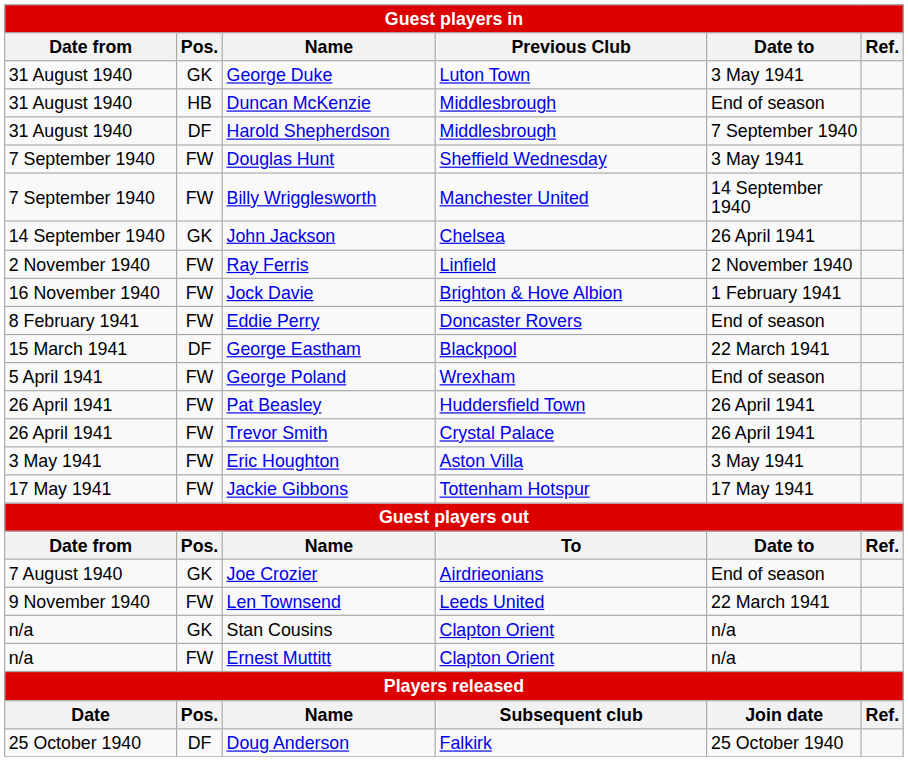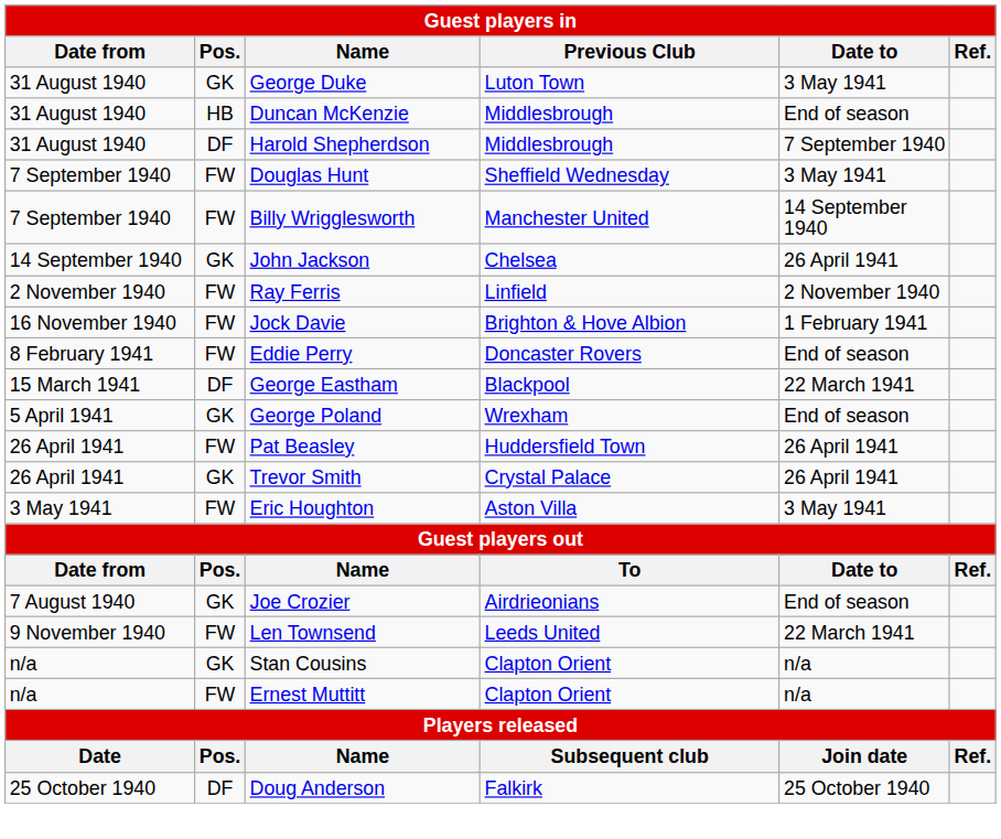 <table style="font-size:95%;" class="wikitable">
 <tr>
 <th style="background:#d00; color:white; text-align:center;" colspan="6">Guest players in</th>
 </tr>
 <tr>
 <th style="width:140px;">Date from</th>
 <th style="width:25px;">Pos.</th>
 <th style="width:175px;">Name</th>
 <th style="width:225px;">Previous Club</th>
 <th style="width:125px;">Date to</th>
 <th style="width:25px;">Ref.</th>
 </tr>
 <tr>
 <td>31 August 1940</td>
 <td style="text-align:center;">GK</td>
 <td> <a href='#'>George Duke</a></td>
 <td> <a href='#'>Luton Town</a></td>
 <td>3 May 1941</td>
 <td></td>
 </tr>
 <tr>
 <td>31 August 1940</td>
 <td style="text-align:center;">HB</td>
 <td> <a href='#'>Duncan McKenzie</a></td>
 <td> <a href='#'>Middlesbrough</a></td>
 <td>End of season</td>
 <td></td>
 </tr>
 <tr>
 <td>31 August 1940</td>
 <td style="text-align:center;">DF</td>
 <td> <a href='#'>Harold Shepherdson</a></td>
 <td> <a href='#'>Middlesbrough</a></td>
 <td>7 September 1940</td>
 <td></td>
 </tr>
 <tr>
 <td>7 September 1940</td>
 <td style="text-align:center;">FW</td>
 <td> <a href='#'>Douglas Hunt</a></td>
 <td> <a href='#'>Sheffield Wednesday</a></td>
 <td>3 May 1941</td>
 <td></td>
 </tr>
 <tr>
 <td>7 September 1940</td>
 <td style="text-align:center;">FW</td>
 <td> <a href='#'>Billy Wrigglesworth</a></td>
 <td> <a href='#'>Manchester United</a></td>
 <td>14 September 1940</td>
 <td></td>
 </tr>
 <tr>
 <td>14 September 1940</td>
 <td style="text-align:center;">GK</td>
 <td> <a href='#'>John Jackson</a></td>
 <td> <a href='#'>Chelsea</a></td>
 <td>26 April 1941</td>
 <td></td>
 </tr>
 <tr>
 <td>2 November 1940</td>
 <td style="text-align:center;">FW</td>
 <td> <a href='#'>Ray Ferris</a></td>
 <td> <a href='#'>Linfield</a></td>
 <td>2 November 1940</td>
 <td></td>
 </tr>
 <tr>
 <td>16 November 1940</td>
 <td style="text-align:center;">FW</td>
 <td> <a href='#'>Jock Davie</a></td>
 <td> <a href='#'>Brighton & Hove Albion</a></td>
 <td>1 February 1941</td>
 <td></td>
 </tr>
 <tr>
 <td>8 February 1941</td>
 <td style="text-align:center;">FW</td>
 <td> <a href='#'>Eddie Perry</a></td>
 <td> <a href='#'>Doncaster Rovers</a></td>
 <td>End of season</td>
 <td></td>
 </tr>
 <tr>
 <td>15 March 1941</td>
 <td style="text-align:center;">DF</td>
 <td> <a href='#'>George Eastham</a></td>
 <td> <a href='#'>Blackpool</a></td>
 <td>22 March 1941</td>
 <td></td>
 </tr>
 <tr>
 <td>5 April 1941</td>
-<td style="text-align:center;">FW</td>
+<td style="text-align:center;">GK</td>
 <td> <a href='#'>George Poland</a></td>
 <td> <a href='#'>Wrexham</a></td>
 <td>End of season</td>
 <td></td>
 </tr>
 <tr>
 <td>26 April 1941</td>
 <td style="text-align:center;">FW</td>
 <td> <a href='#'>Pat Beasley</a></td>
 <td> <a href='#'>Huddersfield Town</a></td>
 <td>26 April 1941</td>
 <td></td>
 </tr>
 <tr>
 <td>26 April 1941</td>
-<td style="text-align:center;">FW</td>
+<td style="text-align:center;">GK</td>
 <td> <a href='#'>Trevor Smith</a></td>
 <td> <a href='#'>Crystal Palace</a></td>
 <td>26 April 1941</td>
 <td></td>
 </tr>
 <tr>
 <td>3 May 1941</td>
 <td style="text-align:center;">FW</td>
 <td> <a href='#'>Eric Houghton</a></td>
 <td> <a href='#'>Aston Villa</a></td>
 <td>3 May 1941</td>
-<td></td>
-</tr>
-<tr>
-<td>17 May 1941</td>
-<td style="text-align:center;">FW</td>
-<td> <a href='#'>Jackie Gibbons</a></td>
-<td> <a href='#'>Tottenham Hotspur</a></td>
-<td>17 May 1941</td>
 <td></td>
 </tr>
 <tr>
 <th style="background:#d00; color:white; text-align:center;" colspan="6">Guest players out</th>
 </tr>
 <tr>
 <th style="width:140px;">Date from</th>
 <th style="width:25px;">Pos.</th>
 <th style="width:175px;">Name</th>
 <th style="width:225px;">To</th>
 <th style="width:125px;">Date to</th>
 <th style="width:25px;">Ref.</th>
 </tr>
 <tr>
 <td>7 August 1940</td>
 <td style="text-align:center;">GK</td>
 <td> <a href='#'>Joe Crozier</a></td>
 <td> <a href='#'>Airdrieonians</a></td>
 <td>End of season</td>
 <td></td>
 </tr>
 <tr>
 <td>9 November 1940</td>
 <td style="text-align:center;">FW</td>
 <td> <a href='#'>Len Townsend</a></td>
 <td> <a href='#'>Leeds United</a></td>
 <td>22 March 1941</td>
 <td></td>
 </tr>
 <tr>
 <td>n/a</td>
 <td style="text-align:center;">GK</td>
 <td> Stan Cousins</td>
 <td> <a href='#'>Clapton Orient</a></td>
 <td>n/a</td>
 <td></td>
 </tr>
 <tr>
 <td>n/a</td>
 <td style="text-align:center;">FW</td>
 <td> <a href='#'>Ernest Muttitt</a></td>
 <td> <a href='#'>Clapton Orient</a></td>
 <td>n/a</td>
 <td></td>
 </tr>
 <tr>
 <th style="background:#d00; color:white; text-align:center;" colspan="6">Players released</th>
 </tr>
 <tr>
 <th>Date</th>
 <th>Pos.</th>
 <th>Name</th>
 <th>Subsequent club</th>
 <th>Join date</th>
 <th>Ref.</th>
 </tr>
 <tr>
 <td>25 October 1940</td>
 <td style="text-align:center;">DF</td>
 <td> <a href='#'>Doug Anderson</a></td>
 <td> <a href='#'>Falkirk</a></td>
 <td>25 October 1940</td>
 <td></td>
 </tr>
 </table>
